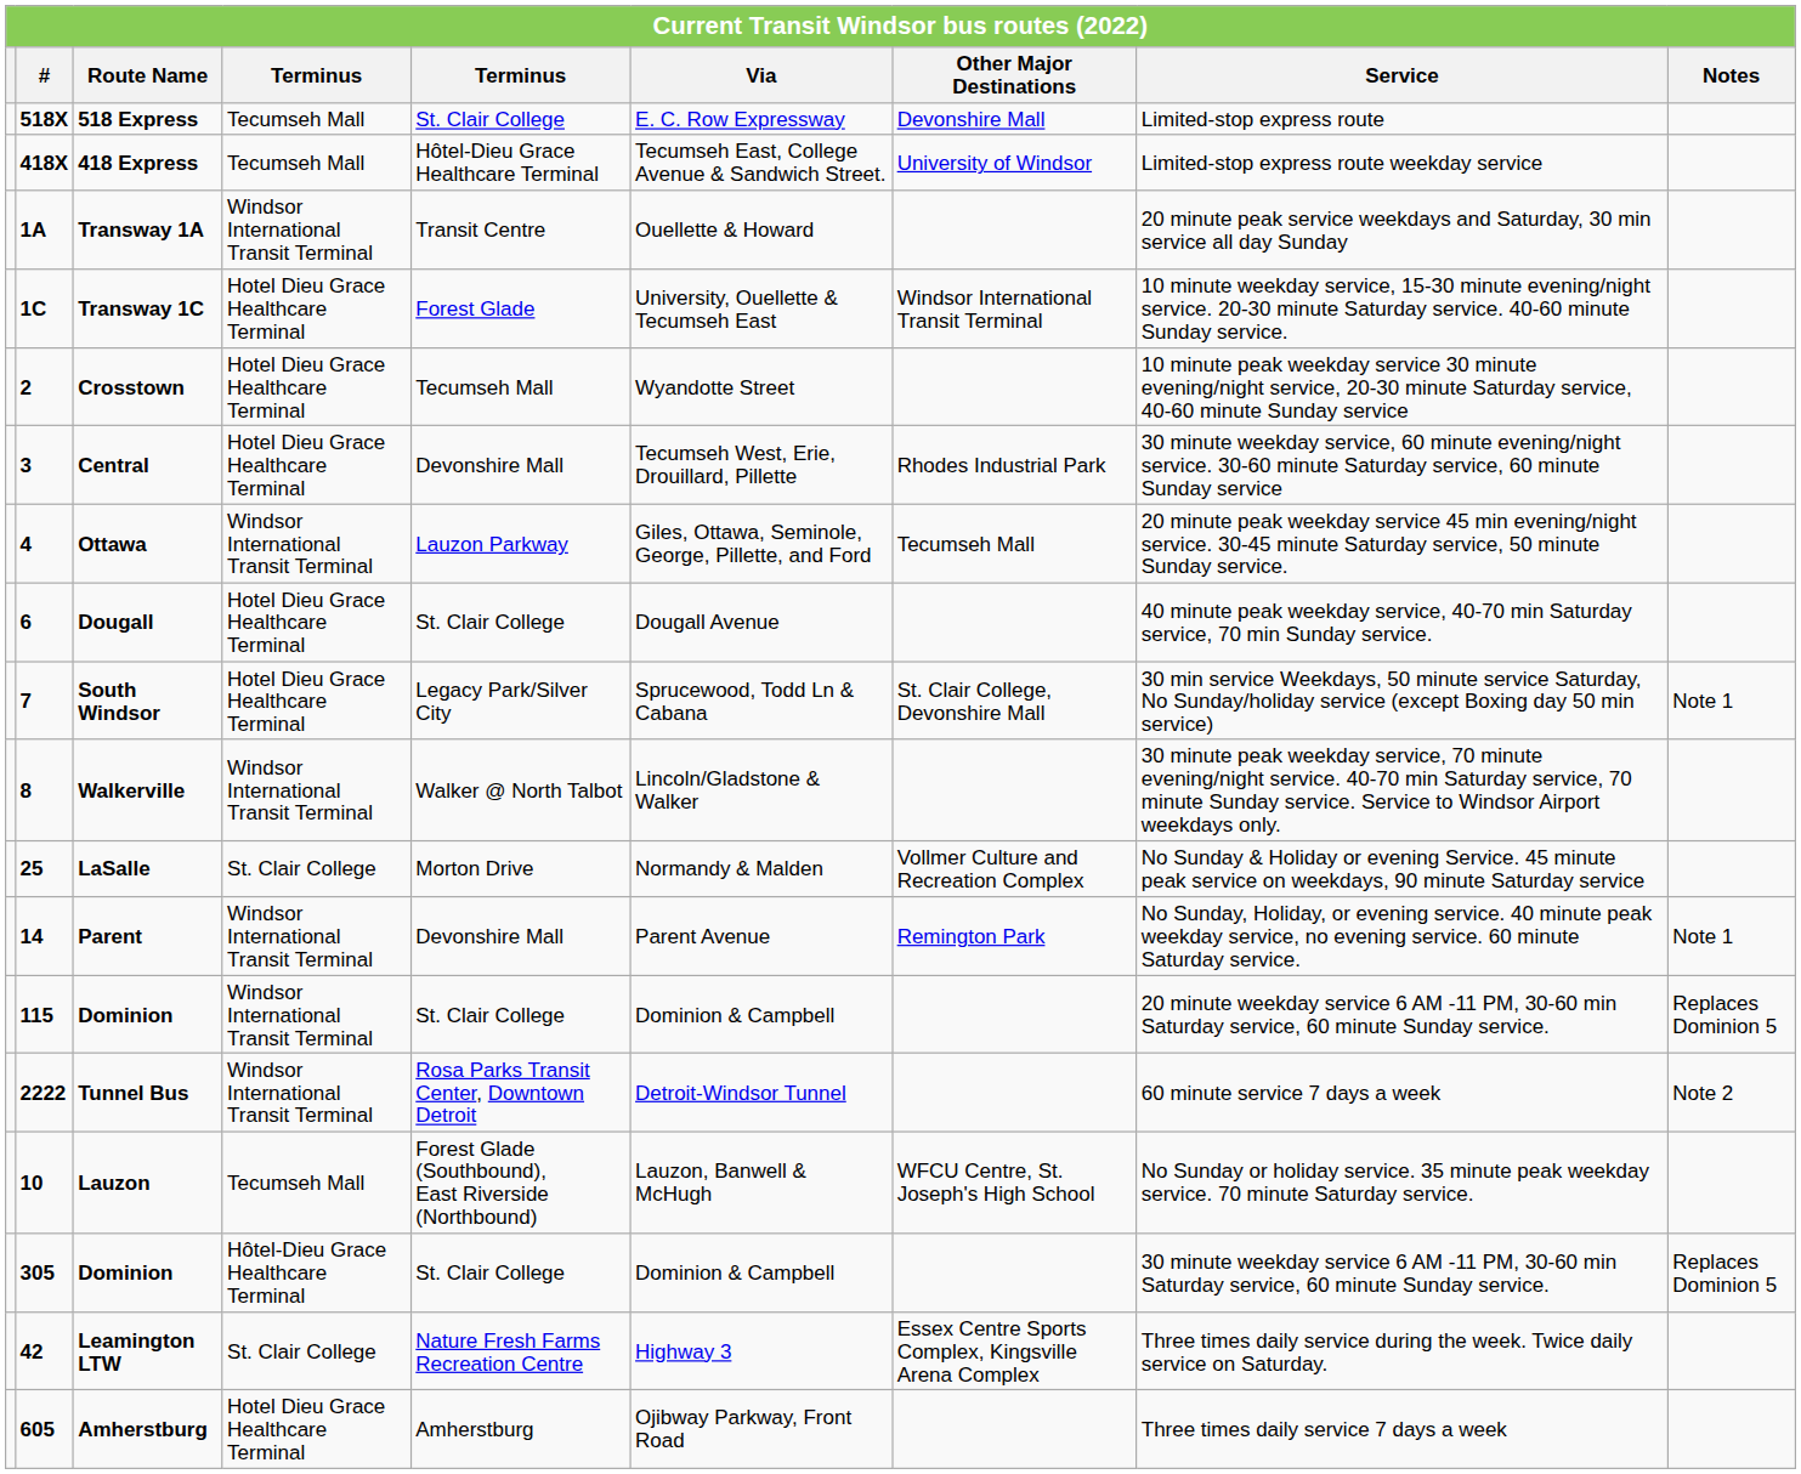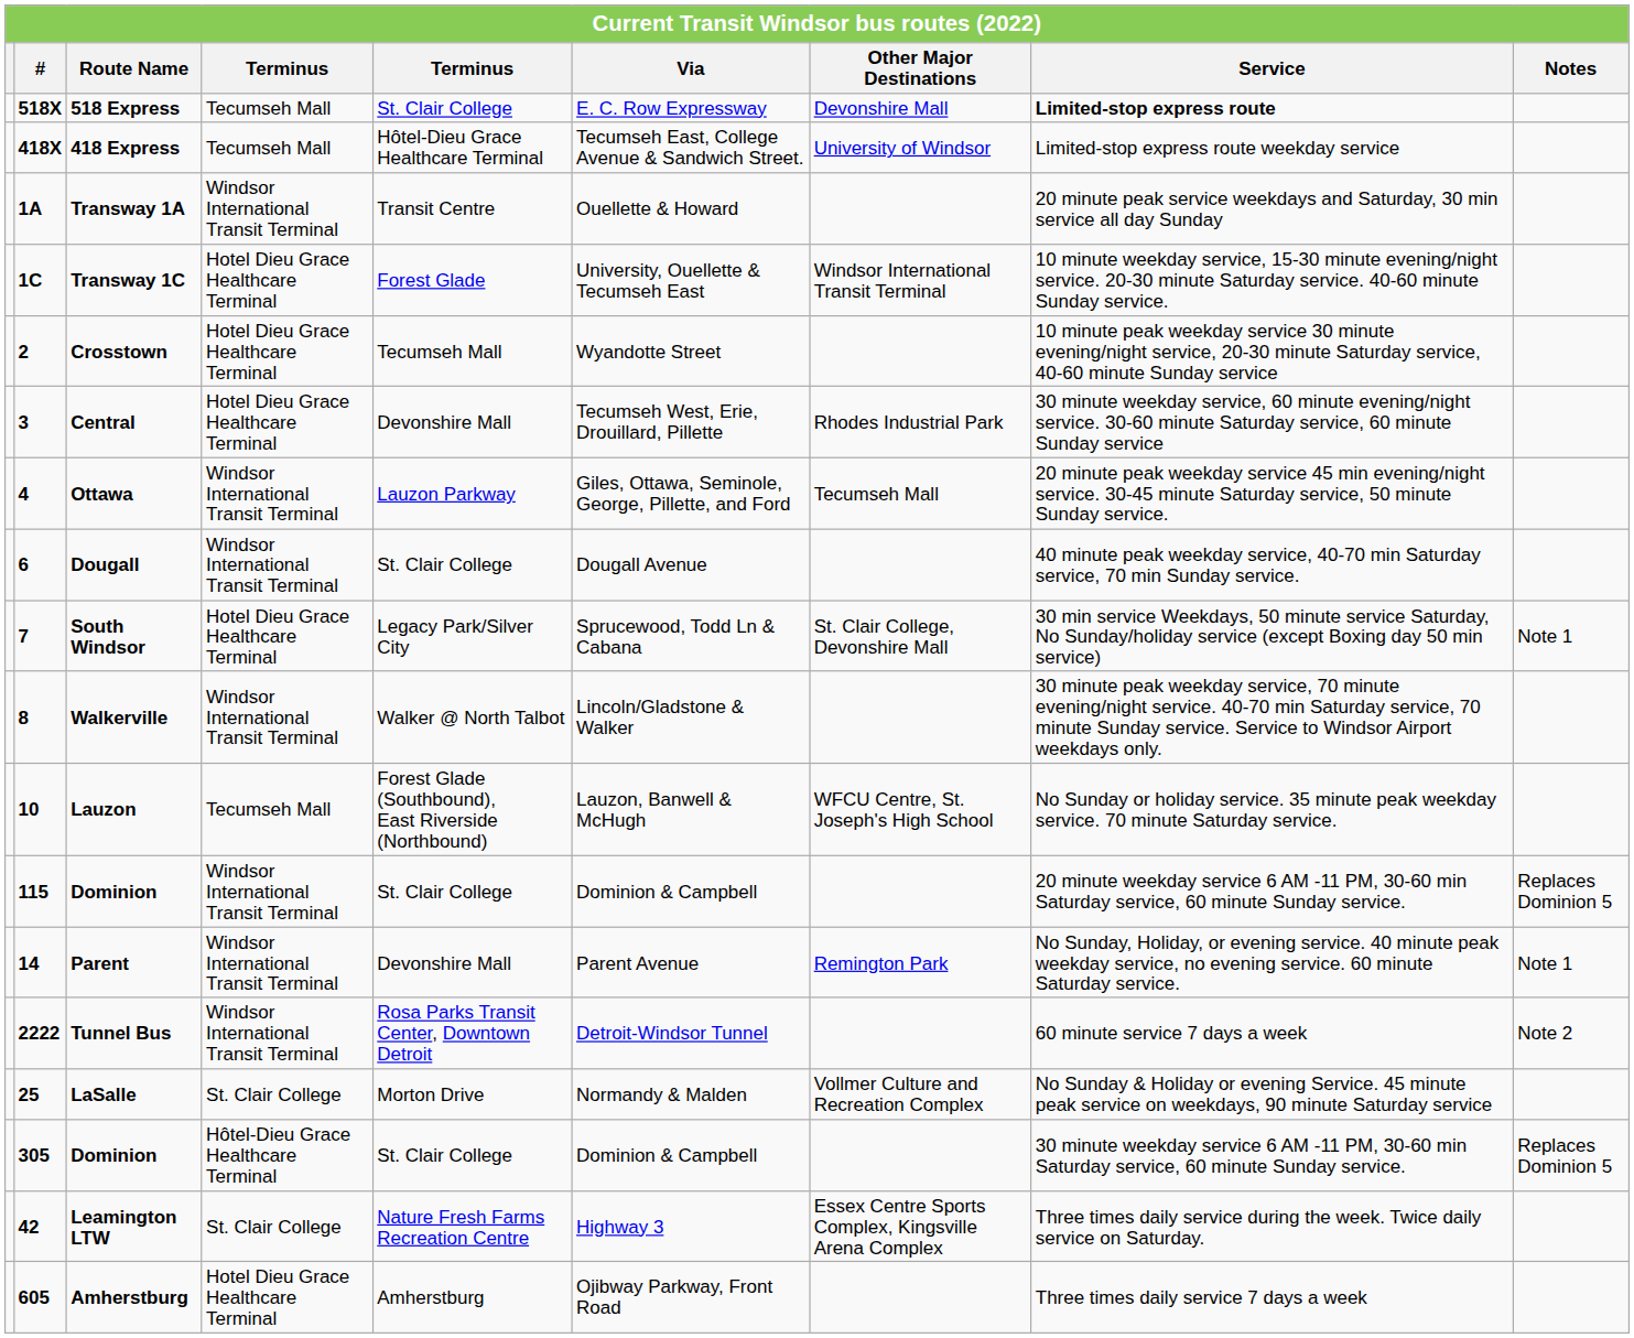 <table class="wikitable" style="font-size:90%; border:1px;">
 <tr>
 <th colspan="9" style="background: #88CC55; font-size:120%; color:#FFFFFF;">Current Transit Windsor bus routes (2022)</th>
 </tr>
 <tr>
 <th></th>
 <th>#</th>
 <th>Route Name</th>
 <th>Terminus</th>
 <th>Terminus</th>
 <th>Via</th>
 <th>Other Major Destinations</th>
 <th>Service</th>
 <th>Notes</th>
 </tr>
 <tr>
 <td></td>
 <td><strong>518X</strong></td>
 <td><strong>518 Express</strong></td>
 <td>Tecumseh Mall</td>
 <td><a href='#'>St. Clair College</a></td>
 <td><a href='#'>E. C. Row Expressway</a></td>
 <td><a href='#'>Devonshire Mall</a></td>
-<td>Limited-stop express route</td>
+<td><strong>Limited-stop express route</strong></td>
 <td></td>
 </tr>
 <tr>
 <td></td>
 <td><strong>418X</strong></td>
 <td><strong>418 Express</strong></td>
 <td>Tecumseh Mall</td>
 <td>Hôtel-Dieu Grace Healthcare Terminal</td>
 <td>Tecumseh East, College Avenue & Sandwich Street.</td>
 <td><a href='#'>University of Windsor</a></td>
 <td>Limited-stop express route weekday service</td>
 <td></td>
 </tr>
 <tr>
 <td></td>
 <td><strong>1A</strong></td>
 <td><strong>Transway 1A</strong></td>
 <td>Windsor International Transit Terminal</td>
 <td>Transit Centre</td>
 <td>Ouellette & Howard</td>
 <td></td>
 <td>20 minute peak service weekdays and Saturday, 30 min service all day Sunday</td>
 <td></td>
 </tr>
 <tr>
 <td></td>
 <td><strong>1C</strong></td>
 <td><strong>Transway 1C</strong></td>
 <td>Hotel Dieu Grace Healthcare Terminal</td>
 <td><a href='#'>Forest Glade</a></td>
 <td>University, Ouellette & Tecumseh East</td>
 <td>Windsor International Transit Terminal</td>
 <td>10 minute weekday service, 15-30 minute evening/night service. 20-30 minute Saturday service. 40-60 minute Sunday service.</td>
 <td></td>
 </tr>
 <tr>
 <td></td>
 <td><strong>2</strong></td>
 <td><strong>Crosstown</strong></td>
 <td>Hotel Dieu Grace Healthcare Terminal</td>
 <td>Tecumseh Mall</td>
 <td>Wyandotte Street</td>
 <td></td>
 <td>10 minute peak weekday service 30 minute evening/night service, 20-30 minute Saturday service, 40-60 minute Sunday service</td>
 <td></td>
 </tr>
 <tr>
 <td></td>
 <td><strong>3</strong></td>
 <td><strong>Central</strong></td>
 <td>Hotel Dieu Grace Healthcare Terminal</td>
 <td>Devonshire Mall</td>
 <td>Tecumseh West, Erie, Drouillard, Pillette</td>
 <td>Rhodes Industrial Park</td>
 <td>30 minute weekday service, 60 minute evening/night service. 30-60 minute Saturday service, 60 minute Sunday service</td>
 <td></td>
 </tr>
 <tr>
 <td></td>
 <td><strong>4</strong></td>
 <td><strong>Ottawa</strong></td>
 <td>Windsor International Transit Terminal</td>
 <td><a href='#'>Lauzon Parkway</a></td>
 <td>Giles, Ottawa, Seminole, George, Pillette, and Ford</td>
 <td>Tecumseh Mall</td>
 <td>20 minute peak weekday service 45 min evening/night service. 30-45 minute Saturday service, 50 minute Sunday service.</td>
 <td></td>
 </tr>
 <tr>
 <td></td>
 <td><strong>6</strong></td>
 <td><strong>Dougall</strong></td>
-<td>Hotel Dieu Grace Healthcare Terminal</td>
+<td>Windsor International Transit Terminal</td>
 <td>St. Clair College</td>
 <td>Dougall Avenue</td>
 <td></td>
 <td>40 minute peak weekday service, 40-70 min Saturday service, 70 min Sunday service.</td>
 <td></td>
 </tr>
 <tr>
 <td></td>
 <td><strong>7</strong></td>
 <td><strong>South Windsor</strong></td>
 <td>Hotel Dieu Grace Healthcare Terminal</td>
 <td>Legacy Park/Silver City</td>
 <td>Sprucewood, Todd Ln & Cabana</td>
 <td>St. Clair College, Devonshire Mall</td>
 <td>30 min service Weekdays, 50 minute service Saturday, No Sunday/holiday service (except Boxing day 50 min service)</td>
 <td>Note 1</td>
 </tr>
 <tr>
 <td></td>
 <td><strong>8</strong></td>
 <td><strong>Walkerville</strong></td>
 <td>Windsor International Transit Terminal</td>
 <td>Walker @ North Talbot</td>
 <td>Lincoln/Gladstone & Walker</td>
 <td></td>
 <td>30 minute peak weekday service, 70 minute evening/night service. 40-70 min Saturday service, 70 minute Sunday service. Service to Windsor Airport weekdays only.</td>
 <td></td>
 </tr>
 <tr>
 <td></td>
-<td><strong>25</strong></td>
-<td><strong>LaSalle</strong></td>
+<td><strong>10</strong></td>
+<td><strong>Lauzon</strong></td>
+<td>Tecumseh Mall</td>
+<td>Forest Glade (Southbound),<br>East Riverside (Northbound)</td>
+<td>Lauzon, Banwell & McHugh</td>
+<td>WFCU Centre, St. Joseph's High School</td>
+<td>No Sunday or holiday service. 35 minute peak weekday service. 70 minute Saturday service.</td>
+<td></td>
+</tr>
+<tr>
+<td></td>
+<td><strong>115</strong></td>
+<td><strong>Dominion</strong></td>
+<td>Windsor International Transit Terminal</td>
 <td>St. Clair College</td>
-<td>Morton Drive</td>
-<td>Normandy & Malden</td>
-<td>Vollmer Culture and Recreation Complex</td>
-<td>No Sunday & Holiday or evening Service. 45 minute peak service on weekdays, 90 minute Saturday service</td>
+<td>Dominion & Campbell</td>
 <td></td>
+<td>20 minute weekday service 6 AM -11 PM, 30-60 min Saturday service, 60 minute Sunday service.</td>
+<td>Replaces Dominion 5</td>
 </tr>
 <tr>
 <td></td>
 <td><strong>14</strong></td>
 <td><strong>Parent</strong></td>
 <td>Windsor International Transit Terminal</td>
 <td>Devonshire Mall</td>
 <td>Parent Avenue</td>
 <td><a href='#'>Remington Park</a></td>
 <td>No Sunday, Holiday, or evening service. 40 minute peak weekday service, no evening service. 60 minute Saturday service.</td>
 <td>Note 1</td>
 </tr>
 <tr>
 <td></td>
-<td><strong>115</strong></td>
-<td><strong>Dominion</strong></td>
-<td>Windsor International Transit Terminal</td>
-<td>St. Clair College</td>
-<td>Dominion & Campbell</td>
-<td></td>
-<td>20 minute weekday service 6 AM -11 PM, 30-60 min Saturday service, 60 minute Sunday service.</td>
-<td>Replaces Dominion 5</td>
-</tr>
-<tr>
-<td></td>
 <td><strong>2222</strong></td>
 <td><strong>Tunnel Bus</strong></td>
 <td>Windsor International Transit Terminal</td>
 <td><a href='#'>Rosa Parks Transit Center</a>, <a href='#'>Downtown</a> <a href='#'>Detroit</a></td>
 <td><a href='#'>Detroit-Windsor Tunnel</a></td>
 <td></td>
 <td>60 minute service 7 days a week</td>
 <td>Note 2</td>
 </tr>
 <tr>
 <td></td>
-<td><strong>10</strong></td>
-<td><strong>Lauzon</strong></td>
-<td>Tecumseh Mall</td>
-<td>Forest Glade (Southbound),<br>East Riverside (Northbound)</td>
-<td>Lauzon, Banwell & McHugh</td>
-<td>WFCU Centre, St. Joseph's High School</td>
-<td>No Sunday or holiday service. 35 minute peak weekday service. 70 minute Saturday service.</td>
+<td><strong>25</strong></td>
+<td><strong>LaSalle</strong></td>
+<td>St. Clair College</td>
+<td>Morton Drive</td>
+<td>Normandy & Malden</td>
+<td>Vollmer Culture and Recreation Complex</td>
+<td>No Sunday & Holiday or evening Service. 45 minute peak service on weekdays, 90 minute Saturday service</td>
 <td></td>
 </tr>
 <tr>
 <td></td>
 <td><strong>305</strong></td>
 <td><strong>Dominion</strong></td>
 <td>Hôtel-Dieu Grace Healthcare Terminal</td>
 <td>St. Clair College</td>
 <td>Dominion & Campbell</td>
 <td></td>
 <td>30 minute weekday service 6 AM -11 PM, 30-60 min Saturday service, 60 minute Sunday service.</td>
 <td>Replaces Dominion 5</td>
 </tr>
 <tr>
 <td></td>
 <td><strong>42</strong></td>
 <td><strong>Leamington</strong> <strong>LTW</strong></td>
 <td>St. Clair College</td>
 <td><a href='#'>Nature Fresh Farms Recreation Centre</a></td>
 <td><a href='#'>Highway 3</a></td>
 <td>Essex Centre Sports Complex, Kingsville Arena Complex</td>
 <td>Three times daily service during the week. Twice daily service on Saturday.</td>
 <td></td>
 </tr>
 <tr>
 <td></td>
 <td><strong>605</strong></td>
 <td><strong>Amherstburg</strong></td>
 <td>Hotel Dieu Grace Healthcare Terminal</td>
 <td>Amherstburg</td>
 <td>Ojibway Parkway, Front Road</td>
 <td></td>
 <td>Three times daily service 7 days a week</td>
 <td></td>
 </tr>
 </table>
